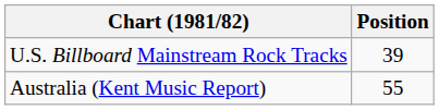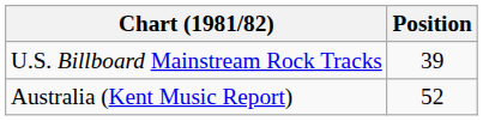 <table class="wikitable">
 <tr>
 <th>Chart (1981/82)</th>
 <th>Position</th>
 </tr>
 <tr>
 <td>U.S. <em>Billboard</em> <a href='#'>Mainstream Rock Tracks</a></td>
 <td align="center">39</td>
 </tr>
 <tr>
 <td>Australia (<a href='#'>Kent Music Report</a>)</td>
-<td align="center">55</td>
+<td align="center">52</td>
 </tr>
 </table>
